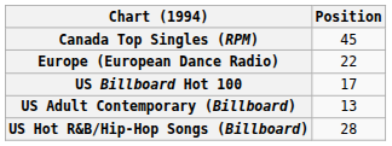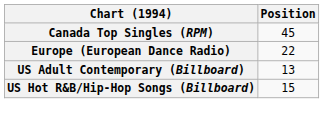 <table class="wikitable sortable plainrowheaders" style="text-align:center">
 <tr>
 <th>Chart (1994)</th>
 <th>Position</th>
 </tr>
 <tr>
 <th scope="row">Canada Top Singles (<em>RPM</em>)</th>
 <td align="center">45</td>
 </tr>
 <tr>
 <th scope="row">Europe (European Dance Radio)</th>
 <td align="center">22</td>
 </tr>
 <tr>
-<th scope="row">US <em>Billboard</em> Hot 100</th>
-<td align="center">17</td>
-</tr>
-<tr>
 <th scope="row">US Adult Contemporary (<em>Billboard</em>)</th>
 <td align="center">13</td>
 </tr>
 <tr>
 <th scope="row">US Hot R&B/Hip-Hop Songs (<em>Billboard</em>)</th>
-<td align="center">28</td>
+<td align="center">15</td>
 </tr>
 </table>
